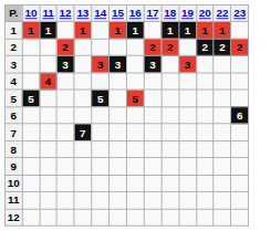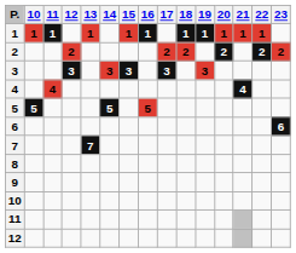 <table class="wikitable" style="text-align: center; font-size:70%">
 <tr>
 <th style="background:#c0c0c0">P.</th>
 <th><strong><a href='#'>10</a></strong></th>
 <th><strong><a href='#'>11</a></strong></th>
 <th><strong><a href='#'>12</a></strong></th>
 <th><strong><a href='#'>13</a></strong></th>
 <th><strong><a href='#'>14</a></strong></th>
 <th><strong><a href='#'>15</a></strong></th>
 <th><strong><a href='#'>16</a></strong></th>
 <th><strong><a href='#'>17</a></strong></th>
 <th><strong><a href='#'>18</a></strong></th>
 <th><strong><a href='#'>19</a></strong></th>
 <th><strong><a href='#'>20</a></strong></th>
+<th><strong><a href='#'>21</a></strong></th>
 <th><strong><a href='#'>22</a></strong></th>
 <th><strong><a href='#'>23</a></strong></th>
 </tr>
 <tr>
 <th>1</th>
 <td style="background-color:#E03C31; color:#navy;"><strong>1</strong></td>
 <td style="background-color:#111111; color:#FFFFFF;"><strong>1</strong></td>
 <td></td>
 <td style="background-color:#E03C31; color:#navy;"><strong>1</strong></td>
 <td></td>
 <td style="background-color:#E03C31; color:#navy;"><strong>1</strong></td>
 <td style="background-color:#111111; color:#FFFFFF;"><strong>1</strong></td>
 <td></td>
 <td style="background-color:#111111; color:#FFFFFF;"><strong>1</strong></td>
 <td style="background-color:#111111; color:#FFFFFF;"><strong>1</strong></td>
 <td style="background-color:#E03C31; color:#navy;"><strong>1</strong></td>
 <td style="background-color:#E03C31; color:#navy;"><strong>1</strong></td>
+<td style="background-color:#E03C31; color:#navy;"><strong>1</strong></td>
 <td></td>
 </tr>
 <tr>
 <th>2</th>
 <td></td>
 <td></td>
 <td style="background-color:#E03C31; color:#navy;"><strong>2</strong></td>
 <td></td>
 <td></td>
 <td></td>
 <td></td>
 <td style="background-color:#E03C31; color:#navy;"><strong>2</strong></td>
 <td style="background-color:#E03C31; color:#navy;"><strong>2</strong></td>
 <td></td>
 <td style="background-color:#111111; color:#FFFFFF;"><strong>2</strong></td>
+<td></td>
 <td style="background-color:#111111; color:#FFFFFF;"><strong>2</strong></td>
 <td style="background-color:#E03C31; color:#navy;"><strong>2</strong></td>
 </tr>
 <tr>
 <th>3</th>
 <td></td>
 <td></td>
 <td style="background-color:#111111; color:#FFFFFF;"><strong>3</strong></td>
 <td></td>
 <td style="background-color:#E03C31; color:#navy;"><strong>3</strong></td>
 <td style="background-color:#111111; color:#FFFFFF;"><strong>3</strong></td>
 <td></td>
 <td style="background-color:#111111; color:#FFFFFF;"><strong>3</strong></td>
 <td></td>
 <td style="background-color:#E03C31; color:#navy;"><strong>3</strong></td>
 <td></td>
 <td></td>
 <td></td>
+<td></td>
 </tr>
 <tr>
 <th>4</th>
 <td></td>
 <td style="background-color:#E03C31; color:#navy;"><strong>4</strong></td>
 <td></td>
 <td></td>
 <td></td>
 <td></td>
 <td></td>
 <td></td>
 <td></td>
 <td></td>
 <td></td>
+<td style="background-color:#111111; color:#FFFFFF;"><strong>4</strong></td>
 <td></td>
 <td></td>
 </tr>
 <tr>
 <th>5</th>
 <td style="background-color:#111111; color:#FFFFFF;"><strong>5</strong></td>
 <td></td>
 <td></td>
 <td></td>
 <td style="background-color:#111111; color:#FFFFFF;"><strong>5</strong></td>
 <td></td>
 <td style="background-color:#E03C31; color:#navy;"><strong>5</strong></td>
 <td></td>
 <td></td>
 <td></td>
 <td></td>
 <td></td>
 <td></td>
+<td></td>
 </tr>
 <tr>
 <th>6</th>
+<td></td>
 <td></td>
 <td></td>
 <td></td>
 <td></td>
 <td></td>
 <td></td>
 <td></td>
 <td></td>
 <td></td>
 <td></td>
 <td></td>
 <td></td>
 <td style="background-color:#111111; color:#FFFFFF;"><strong>6</strong></td>
 </tr>
 <tr>
 <th>7</th>
 <td></td>
 <td></td>
 <td></td>
 <td style="background-color:#111111; color:#FFFFFF;"><strong>7</strong></td>
 <td></td>
 <td></td>
 <td></td>
 <td></td>
 <td></td>
 <td></td>
 <td></td>
 <td></td>
 <td></td>
+<td></td>
 </tr>
 <tr>
 <th>8</th>
+<td></td>
 <td></td>
 <td></td>
 <td></td>
 <td></td>
 <td></td>
 <td></td>
 <td></td>
 <td></td>
 <td></td>
 <td></td>
 <td></td>
 <td></td>
 <td></td>
 </tr>
 <tr>
 <th>9</th>
 <td></td>
 <td></td>
 <td></td>
 <td></td>
 <td></td>
 <td></td>
 <td></td>
 <td></td>
 <td></td>
 <td></td>
 <td></td>
 <td></td>
 <td></td>
+<td></td>
 </tr>
 <tr>
 <th>10</th>
+<td></td>
 <td></td>
 <td></td>
 <td></td>
 <td></td>
 <td></td>
 <td></td>
 <td></td>
 <td></td>
 <td></td>
 <td></td>
 <td></td>
 <td></td>
 <td></td>
 </tr>
 <tr>
 <th>11</th>
 <td></td>
 <td></td>
 <td></td>
 <td></td>
 <td></td>
 <td></td>
 <td></td>
 <td></td>
 <td></td>
 <td></td>
 <td></td>
+<td style="background:#c0c0c0"></td>
 <td></td>
 <td></td>
 </tr>
 <tr>
 <th>12</th>
 <td></td>
 <td></td>
 <td></td>
 <td></td>
 <td></td>
 <td></td>
 <td></td>
 <td></td>
 <td></td>
 <td></td>
 <td></td>
+<td style="background:#c0c0c0"></td>
 <td></td>
 <td></td>
 </tr>
 </table>
